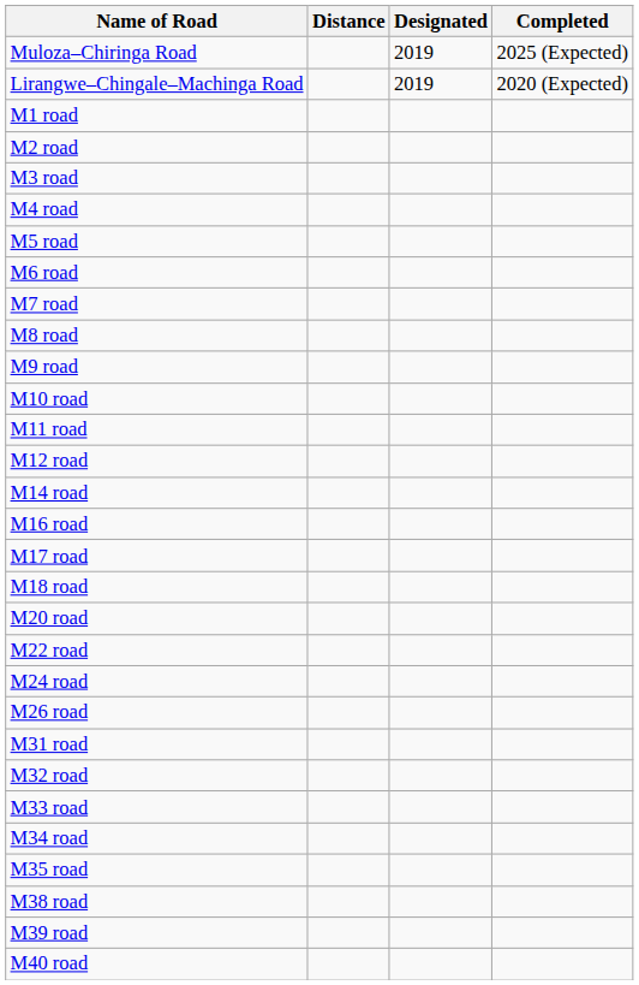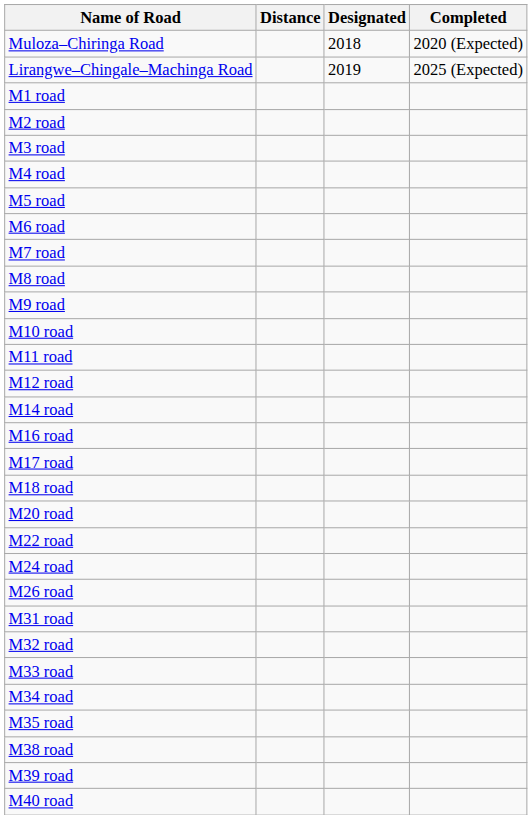 <table class="wikitable sortable" style="margin: 0.5em auto">
 <tr>
 <th>Name of Road</th>
 <th>Distance</th>
 <th>Designated</th>
 <th>Completed</th>
 </tr>
 <tr>
 <td><a href='#'>Muloza–Chiringa Road</a></td>
 <td></td>
-<td>2019</td>
-<td>2025 (Expected)</td>
+<td>2018</td>
+<td>2020 (Expected)</td>
 </tr>
 <tr>
 <td><a href='#'>Lirangwe–Chingale–Machinga Road</a></td>
 <td></td>
 <td>2019</td>
-<td>2020 (Expected)</td>
+<td>2025 (Expected)</td>
 </tr>
 <tr>
 <td><a href='#'>M1 road</a></td>
 <td></td>
 <td></td>
 <td></td>
 </tr>
 <tr>
 <td><a href='#'>M2 road</a></td>
 <td></td>
 <td></td>
 <td></td>
 </tr>
 <tr>
 <td><a href='#'>M3 road</a></td>
 <td></td>
 <td></td>
 <td></td>
 </tr>
 <tr>
 <td><a href='#'>M4 road</a></td>
 <td></td>
 <td></td>
 <td></td>
 </tr>
 <tr>
 <td><a href='#'>M5 road</a></td>
 <td></td>
 <td></td>
 <td></td>
 </tr>
 <tr>
 <td><a href='#'>M6 road</a></td>
 <td></td>
 <td></td>
 <td></td>
 </tr>
 <tr>
 <td><a href='#'>M7 road</a></td>
 <td></td>
 <td></td>
 <td></td>
 </tr>
 <tr>
 <td><a href='#'>M8 road</a></td>
 <td></td>
 <td></td>
 <td></td>
 </tr>
 <tr>
 <td><a href='#'>M9 road</a></td>
 <td></td>
 <td></td>
 <td></td>
 </tr>
 <tr>
 <td><a href='#'>M10 road</a></td>
 <td></td>
 <td></td>
 <td></td>
 </tr>
 <tr>
 <td><a href='#'>M11 road</a></td>
 <td></td>
 <td></td>
 <td></td>
 </tr>
 <tr>
 <td><a href='#'>M12 road</a></td>
 <td></td>
 <td></td>
 <td></td>
 </tr>
 <tr>
 <td><a href='#'>M14 road</a></td>
 <td></td>
 <td></td>
 <td></td>
 </tr>
 <tr>
 <td><a href='#'>M16 road</a></td>
 <td></td>
 <td></td>
 <td></td>
 </tr>
 <tr>
 <td><a href='#'>M17 road</a></td>
 <td></td>
 <td></td>
 <td></td>
 </tr>
 <tr>
 <td><a href='#'>M18 road</a></td>
 <td></td>
 <td></td>
 <td></td>
 </tr>
 <tr>
 <td><a href='#'>M20 road</a></td>
 <td></td>
 <td></td>
 <td></td>
 </tr>
 <tr>
 <td><a href='#'>M22 road</a></td>
 <td></td>
 <td></td>
 <td></td>
 </tr>
 <tr>
 <td><a href='#'>M24 road</a></td>
 <td></td>
 <td></td>
 <td></td>
 </tr>
 <tr>
 <td><a href='#'>M26 road</a></td>
 <td></td>
 <td></td>
 <td></td>
 </tr>
 <tr>
 <td><a href='#'>M31 road</a></td>
 <td></td>
 <td></td>
 <td></td>
 </tr>
 <tr>
 <td><a href='#'>M32 road</a></td>
 <td></td>
 <td></td>
 <td></td>
 </tr>
 <tr>
 <td><a href='#'>M33 road</a></td>
 <td></td>
 <td></td>
 <td></td>
 </tr>
 <tr>
 <td><a href='#'>M34 road</a></td>
 <td></td>
 <td></td>
 <td></td>
 </tr>
 <tr>
 <td><a href='#'>M35 road</a></td>
 <td></td>
 <td></td>
 <td></td>
 </tr>
 <tr>
 <td><a href='#'>M38 road</a></td>
 <td></td>
 <td></td>
 <td></td>
 </tr>
 <tr>
 <td><a href='#'>M39 road</a></td>
 <td></td>
 <td></td>
 <td></td>
 </tr>
 <tr>
 <td><a href='#'>M40 road</a></td>
 <td></td>
 <td></td>
 <td></td>
 </tr>
 </table>
